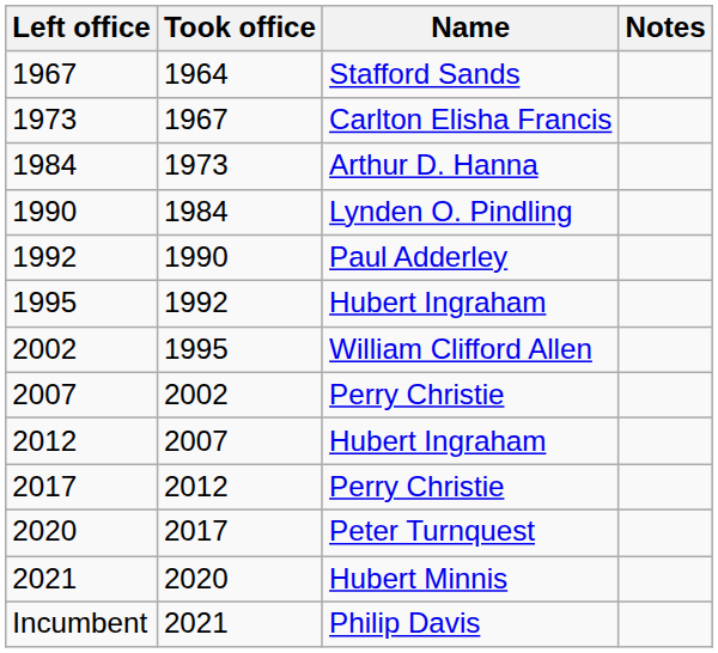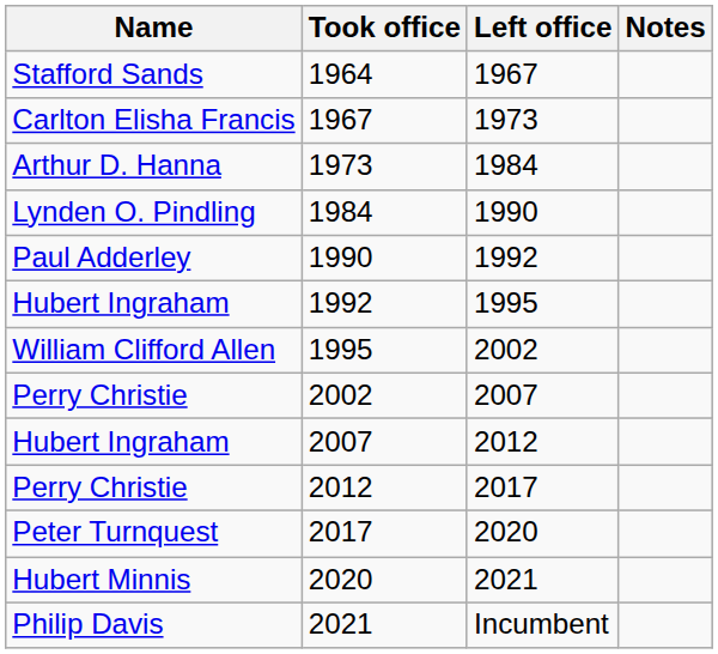 <table class="wikitable">
 <tr>
+<th>Name</th>
+<th>Took office</th>
 <th>Left office</th>
-<th>Took office</th>
-<th>Name</th>
 <th>Notes</th>
 </tr>
 <tr>
+<td><a href='#'>Stafford Sands</a></td>
+<td>1964</td>
 <td>1967</td>
-<td>1964</td>
-<td><a href='#'>Stafford Sands</a></td>
 <td></td>
 </tr>
 <tr>
+<td><a href='#'>Carlton Elisha Francis</a></td>
+<td>1967</td>
 <td>1973</td>
-<td>1967</td>
-<td><a href='#'>Carlton Elisha Francis</a></td>
 <td></td>
 </tr>
 <tr>
+<td><a href='#'>Arthur D. Hanna</a></td>
+<td>1973</td>
 <td>1984</td>
-<td>1973</td>
-<td><a href='#'>Arthur D. Hanna</a></td>
 <td></td>
 </tr>
 <tr>
+<td><a href='#'>Lynden O. Pindling</a></td>
+<td>1984</td>
 <td>1990</td>
-<td>1984</td>
-<td><a href='#'>Lynden O. Pindling</a></td>
 <td></td>
 </tr>
 <tr>
+<td><a href='#'>Paul Adderley</a></td>
+<td>1990</td>
 <td>1992</td>
-<td>1990</td>
-<td><a href='#'>Paul Adderley</a></td>
 <td></td>
 </tr>
 <tr>
+<td><a href='#'>Hubert Ingraham</a></td>
+<td>1992</td>
 <td>1995</td>
-<td>1992</td>
-<td><a href='#'>Hubert Ingraham</a></td>
 <td></td>
 </tr>
 <tr>
+<td><a href='#'>William Clifford Allen</a></td>
+<td>1995</td>
 <td>2002</td>
-<td>1995</td>
-<td><a href='#'>William Clifford Allen</a></td>
 <td></td>
 </tr>
 <tr>
+<td><a href='#'>Perry Christie</a></td>
+<td>2002</td>
 <td>2007</td>
-<td>2002</td>
-<td><a href='#'>Perry Christie</a></td>
 <td></td>
 </tr>
 <tr>
+<td><a href='#'>Hubert Ingraham</a></td>
+<td>2007</td>
 <td>2012</td>
-<td>2007</td>
-<td><a href='#'>Hubert Ingraham</a></td>
 <td></td>
 </tr>
 <tr>
+<td><a href='#'>Perry Christie</a></td>
+<td>2012</td>
 <td>2017</td>
-<td>2012</td>
-<td><a href='#'>Perry Christie</a></td>
 <td></td>
 </tr>
 <tr>
+<td><a href='#'>Peter Turnquest</a></td>
+<td>2017</td>
 <td>2020</td>
-<td>2017</td>
-<td><a href='#'>Peter Turnquest</a></td>
 <td></td>
 </tr>
 <tr>
+<td><a href='#'>Hubert Minnis</a></td>
+<td>2020</td>
 <td>2021</td>
-<td>2020</td>
-<td><a href='#'>Hubert Minnis</a></td>
 <td></td>
 </tr>
 <tr>
+<td><a href='#'>Philip Davis</a></td>
+<td>2021</td>
 <td>Incumbent</td>
-<td>2021</td>
-<td><a href='#'>Philip Davis</a></td>
 <td></td>
 </tr>
 </table>
